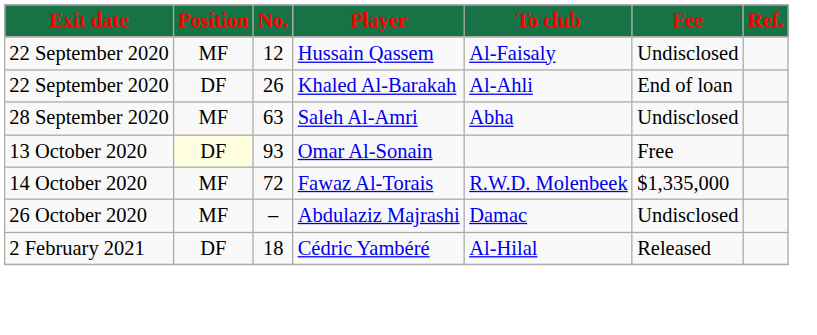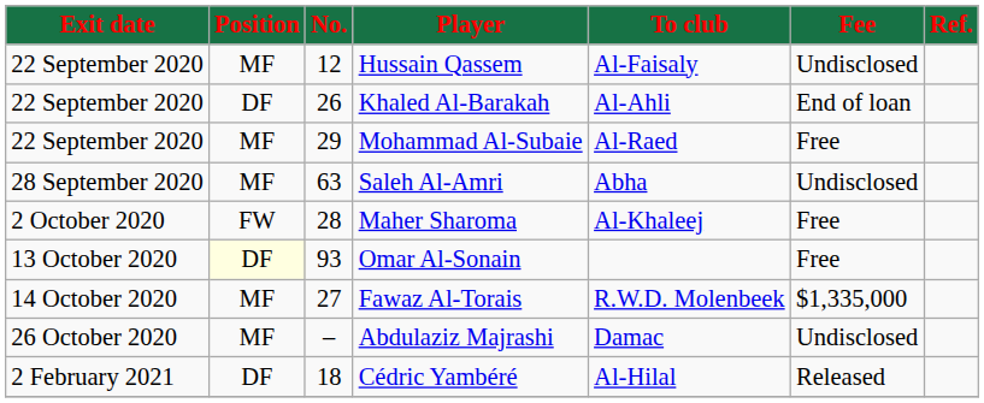 <table class="wikitable sortable">
 <tr>
 <th style="background:#177245; color:red;"><strong>Exit date</strong></th>
 <th style="background:#177245; color:red;"><strong>Position</strong></th>
 <th style="background:#177245; color:red;"><strong>No.</strong></th>
 <th style="background:#177245; color:red;"><strong>Player</strong></th>
 <th style="background:#177245; color:red;"><strong>To club</strong></th>
 <th style="background:#177245; color:red;"><strong>Fee</strong></th>
 <th style="background:#177245; color:red;"><strong>Ref.</strong></th>
 </tr>
 <tr>
 <td>22 September 2020</td>
 <td style="text-align:center;">MF</td>
 <td style="text-align:center;">12</td>
 <td style="text-align:left;"> <a href='#'>Hussain Qassem</a></td>
 <td style="text-align:left;"> <a href='#'>Al-Faisaly</a></td>
 <td>Undisclosed</td>
 <td></td>
 </tr>
 <tr>
 <td>22 September 2020</td>
 <td style="text-align:center;">DF</td>
 <td style="text-align:center;">26</td>
 <td style="text-align:left;"> <a href='#'>Khaled Al-Barakah</a></td>
 <td style="text-align:left;"> <a href='#'>Al-Ahli</a></td>
 <td>End of loan</td>
 <td></td>
 </tr>
 <tr>
+<td>22 September 2020</td>
+<td style="text-align:center;">MF</td>
+<td style="text-align:center;">29</td>
+<td style="text-align:left;"> <a href='#'>Mohammad Al-Subaie</a></td>
+<td style="text-align:left;"> <a href='#'>Al-Raed</a></td>
+<td>Free</td>
+<td></td>
+</tr>
+<tr>
 <td>28 September 2020</td>
 <td style="text-align:center;">MF</td>
 <td style="text-align:center;">63</td>
 <td style="text-align:left;"> <a href='#'>Saleh Al-Amri</a></td>
 <td style="text-align:left;"> <a href='#'>Abha</a></td>
 <td>Undisclosed</td>
+<td></td>
+</tr>
+<tr>
+<td>2 October 2020</td>
+<td style="text-align:center;">FW</td>
+<td style="text-align:center;">28</td>
+<td style="text-align:left;"> <a href='#'>Maher Sharoma</a></td>
+<td style="text-align:left;"> <a href='#'>Al-Khaleej</a></td>
+<td>Free</td>
 <td></td>
 </tr>
 <tr>
 <td>13 October 2020</td>
 <td style="background: lightyellow; text-align:center;">DF</td>
 <td style="text-align:center;">93</td>
 <td style="text-align:left;"> <a href='#'>Omar Al-Sonain</a></td>
 <td style="text-align:left;"></td>
 <td>Free</td>
 <td></td>
 </tr>
 <tr>
 <td>14 October 2020</td>
 <td style="text-align:center;">MF</td>
-<td style="text-align:center;">72</td>
+<td style="text-align:center;">27</td>
 <td style="text-align:left;"> <a href='#'>Fawaz Al-Torais</a></td>
 <td style="text-align:left;"> <a href='#'>R.W.D. Molenbeek</a></td>
 <td>$1,335,000</td>
 <td></td>
 </tr>
 <tr>
 <td>26 October 2020</td>
 <td style="text-align:center;">MF</td>
 <td style="text-align:center;">–</td>
 <td style="text-align:left;"> <a href='#'>Abdulaziz Majrashi</a></td>
 <td style="text-align:left;"> <a href='#'>Damac</a></td>
 <td>Undisclosed</td>
 <td></td>
 </tr>
 <tr>
 <td>2 February 2021</td>
 <td style="text-align:center;">DF</td>
 <td style="text-align:center;">18</td>
 <td style="text-align:left;"> <a href='#'>Cédric Yambéré</a></td>
 <td style="text-align:left;"> <a href='#'>Al-Hilal</a></td>
 <td>Released</td>
 <td></td>
 </tr>
 <tr>
 </tr>
 </table>
